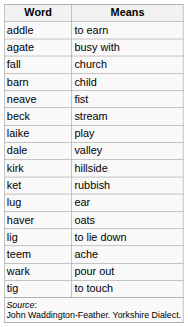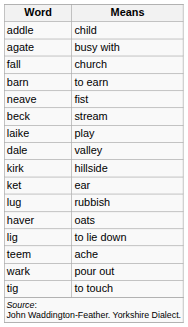 <table class="wikitable">
 <tr>
 </tr>
 <tr>
 <th>Word</th>
 <th>Means</th>
 </tr>
 <tr>
 <td>addle</td>
-<td>to earn</td>
+<td>child</td>
 </tr>
 <tr>
 <td>agate</td>
 <td>busy with</td>
 </tr>
 <tr>
 <td>fall</td>
 <td>church</td>
 </tr>
 <tr>
 <td>barn</td>
-<td>child</td>
+<td>to earn</td>
 </tr>
 <tr>
 <td>neave</td>
 <td>fist</td>
 </tr>
 <tr>
 <td>beck</td>
 <td>stream</td>
 </tr>
 <tr>
 <td>laike</td>
 <td>play</td>
 </tr>
 <tr>
 <td>dale</td>
 <td>valley</td>
 </tr>
 <tr>
 <td>kirk</td>
 <td>hillside</td>
 </tr>
 <tr>
 <td>ket</td>
-<td>rubbish</td>
+<td>ear</td>
 </tr>
 <tr>
 <td>lug</td>
-<td>ear</td>
+<td>rubbish</td>
 </tr>
 <tr>
 <td>haver</td>
 <td>oats</td>
 </tr>
 <tr>
 <td>lig</td>
 <td>to lie down</td>
 </tr>
 <tr>
 <td>teem</td>
 <td>ache</td>
 </tr>
 <tr>
 <td>wark</td>
 <td>pour out</td>
 </tr>
 <tr>
 <td>tig</td>
 <td>to touch</td>
 </tr>
 <tr>
 </tr>
 <tr>
 </tr>
 <tr>
 <td colspan="3" style="font-size: small"><em>Source</em>:<br>John Waddington-Feather. Yorkshire Dialect.</td>
 </tr>
 <tr>
 </tr>
 </table>
